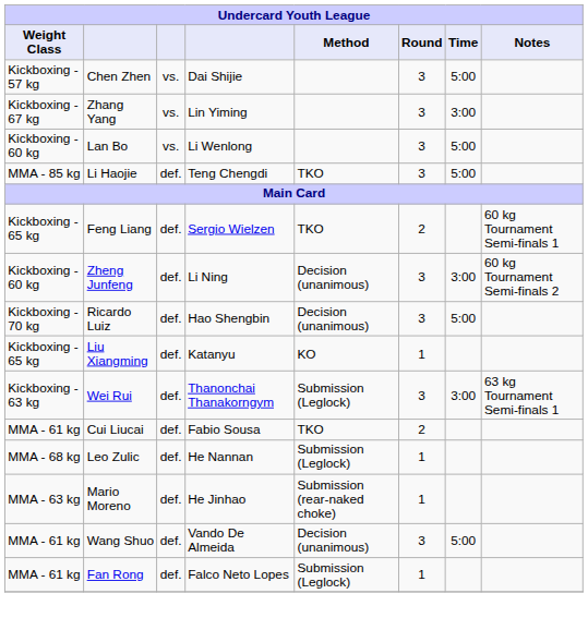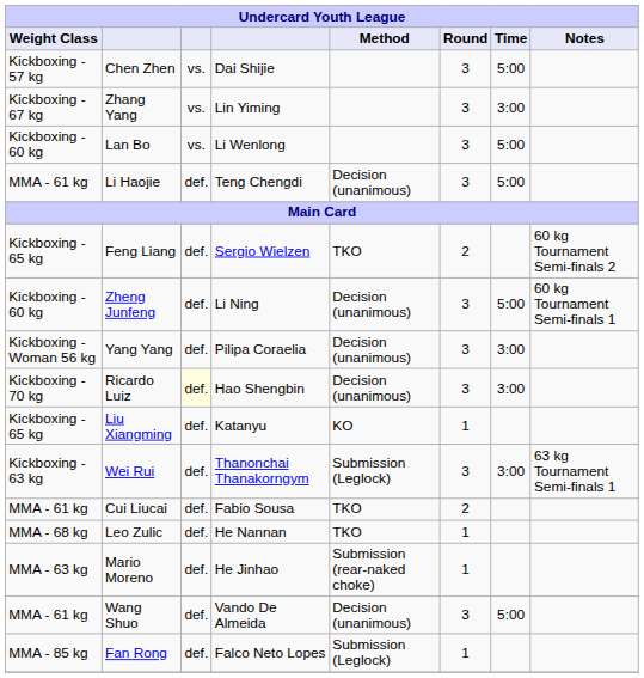 <table class="wikitable" style="font-size: 85%;">
 <tr>
 <th colspan="8" style="background-color: #ccf; color: #000080; text-align: center;"><strong>Undercard Youth League</strong></th>
 </tr>
 <tr>
 <th colspan="1" style="background-color: #E6E8FA; color: #000000; text-align: center;">Weight Class</th>
 <th colspan="1" style="background-color: #E6E8FA; color: #000000; text-align: center;"></th>
 <th colspan="1" style="background-color: #E6E8FA; color: #000000; text-align: center;"></th>
 <th colspan="1" style="background-color: #E6E8FA; color: #000000; text-align: center;"></th>
 <th colspan="1" style="background-color: #E6E8FA; color: #000000; text-align: center;">Method</th>
 <th colspan="1" style="background-color: #E6E8FA; color: #000000; text-align: center;">Round</th>
 <th colspan="1" style="background-color: #E6E8FA; color: #000000; text-align: center;">Time</th>
 <th colspan="1" style="background-color: #E6E8FA; color: #000000; text-align: center;">Notes</th>
 </tr>
 <tr>
 <td>Kickboxing - 57 kg</td>
 <td> Chen Zhen</td>
 <td align=center>vs.</td>
 <td> Dai Shijie</td>
 <td></td>
 <td align=center>3</td>
 <td align=center>5:00</td>
 <td></td>
 </tr>
 <tr>
 <td>Kickboxing - 67 kg</td>
 <td> Zhang Yang</td>
 <td align=center>vs.</td>
 <td> Lin Yiming</td>
 <td></td>
 <td align=center>3</td>
 <td align=center>3:00</td>
 <td></td>
 </tr>
 <tr>
 <td>Kickboxing - 60 kg</td>
 <td> Lan Bo</td>
 <td align=center>vs.</td>
 <td> Li Wenlong</td>
 <td></td>
 <td align=center>3</td>
 <td align=center>5:00</td>
 <td></td>
 </tr>
 <tr>
-<td>MMA - 85 kg</td>
+<td>MMA - 61 kg</td>
 <td> Li Haojie</td>
 <td align=center>def.</td>
 <td> Teng Chengdi</td>
-<td>TKO</td>
+<td>Decision (unanimous)</td>
 <td align=center>3</td>
 <td align=center>5:00</td>
 <td></td>
 </tr>
 <tr>
 <th colspan="8" style="background-color: #ccf; color: #000080; text-align: center;"><strong>Main Card</strong></th>
 </tr>
 <tr>
 <td>Kickboxing - 65 kg</td>
 <td> Feng Liang</td>
 <td align=center>def.</td>
 <td> <a href='#'>Sergio Wielzen</a></td>
 <td>TKO</td>
 <td align=center>2</td>
 <td align=center></td>
-<td>60 kg Tournament Semi-finals 1</td>
+<td>60 kg Tournament Semi-finals 2</td>
 </tr>
 <tr>
 <td>Kickboxing - 60 kg</td>
 <td> <a href='#'>Zheng Junfeng</a></td>
 <td align=center>def.</td>
 <td> Li Ning</td>
 <td>Decision (unanimous)</td>
 <td align=center>3</td>
+<td align=center>5:00</td>
+<td>60 kg Tournament Semi-finals 1</td>
+</tr>
+<tr>
+<td>Kickboxing - Woman 56 kg</td>
+<td> Yang Yang</td>
+<td align=center>def.</td>
+<td> Pilipa Coraelia</td>
+<td>Decision (unanimous)</td>
+<td align=center>3</td>
 <td align=center>3:00</td>
-<td>60 kg Tournament Semi-finals 2</td>
+<td></td>
 </tr>
 <tr>
 <td>Kickboxing - 70 kg</td>
 <td> Ricardo Luiz</td>
-<td align=center>def.</td>
+<td align=center style="background: lightyellow;">def.</td>
 <td> Hao Shengbin</td>
 <td>Decision (unanimous)</td>
 <td align=center>3</td>
-<td align=center>5:00</td>
+<td align=center>3:00</td>
 <td></td>
 </tr>
 <tr>
 <td>Kickboxing - 65 kg</td>
 <td> <a href='#'>Liu Xiangming</a></td>
 <td align=center>def.</td>
 <td> Katanyu</td>
 <td>KO</td>
 <td align=center>1</td>
 <td align=center></td>
 <td></td>
 </tr>
 <tr>
 <td>Kickboxing - 63 kg</td>
 <td> <a href='#'>Wei Rui</a></td>
 <td align=center>def.</td>
 <td> <a href='#'>Thanonchai Thanakorngym</a></td>
 <td>Submission (Leglock)</td>
 <td align=center>3</td>
 <td align=center>3:00</td>
 <td>63 kg Tournament Semi-finals 1</td>
 </tr>
 <tr>
 <td>MMA - 61 kg</td>
 <td> Cui Liucai</td>
 <td align=center>def.</td>
 <td> Fabio Sousa</td>
 <td>TKO</td>
 <td align=center>2</td>
 <td align=center></td>
 <td></td>
 </tr>
 <tr>
 <td>MMA - 68 kg</td>
 <td> Leo Zulic</td>
 <td align=center>def.</td>
 <td> He Nannan</td>
-<td>Submission (Leglock)</td>
+<td>TKO</td>
 <td align=center>1</td>
 <td align=center></td>
 <td></td>
 </tr>
 <tr>
 <td>MMA - 63 kg</td>
 <td> Mario Moreno</td>
 <td align=center>def.</td>
 <td> He Jinhao</td>
 <td>Submission (rear-naked choke)</td>
 <td align=center>1</td>
 <td align=center></td>
 <td></td>
 </tr>
 <tr>
 <td>MMA - 61 kg</td>
 <td> Wang Shuo</td>
 <td align=center>def.</td>
 <td> Vando De Almeida</td>
 <td>Decision (unanimous)</td>
 <td align=center>3</td>
 <td align=center>5:00</td>
 <td></td>
 </tr>
 <tr>
-<td>MMA - 61 kg</td>
+<td>MMA - 85 kg</td>
 <td> <a href='#'>Fan Rong</a></td>
 <td align=center>def.</td>
 <td> Falco Neto Lopes</td>
 <td>Submission (Leglock)</td>
 <td align=center>1</td>
 <td align=center></td>
 <td></td>
 </tr>
 <tr>
 </tr>
 </table>
